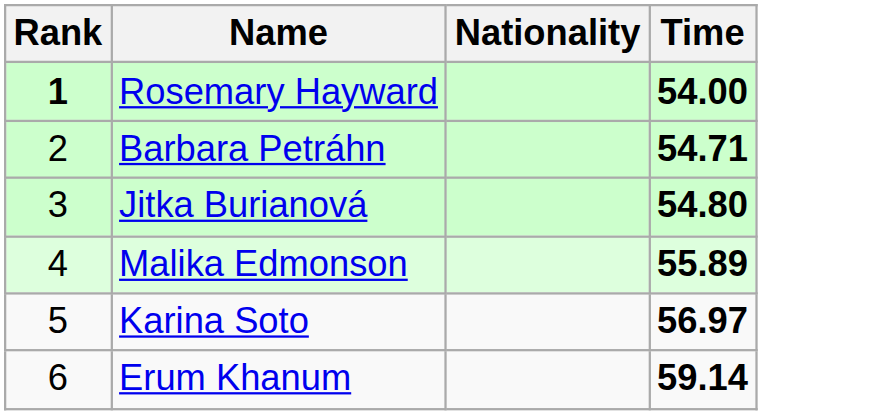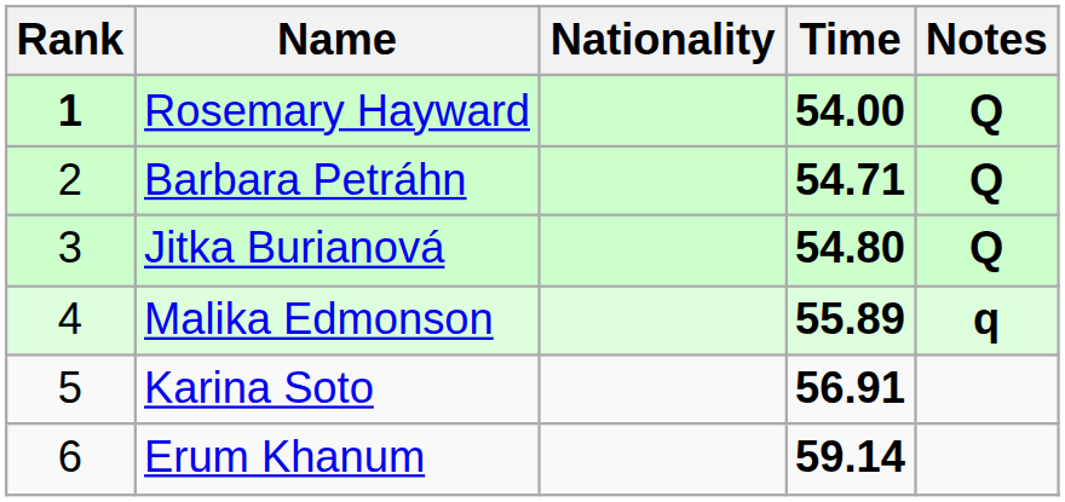 <table class="wikitable sortable" style="text-align:center">
 <tr>
 <th>Rank</th>
 <th>Name</th>
 <th>Nationality</th>
 <th>Time</th>
+<th>Notes</th>
 </tr>
 <tr bgcolor=ccffcc>
 <td><strong>1</strong></td>
 <td align=left><a href='#'>Rosemary Hayward</a></td>
 <td align=left></td>
 <td><strong>54.00</strong></td>
+<td><strong>Q</strong></td>
 </tr>
 <tr bgcolor=ccffcc>
 <td>2</td>
 <td align=left><a href='#'>Barbara Petráhn</a></td>
 <td align=left></td>
 <td><strong>54.71</strong></td>
+<td><strong>Q</strong></td>
 </tr>
 <tr bgcolor=ccffcc>
 <td>3</td>
 <td align=left><a href='#'>Jitka Burianová</a></td>
 <td align=left></td>
 <td><strong>54.80</strong></td>
+<td><strong>Q</strong></td>
 </tr>
 <tr bgcolor=ddffdd>
 <td>4</td>
 <td align=left><a href='#'>Malika Edmonson</a></td>
 <td align=left></td>
 <td><strong>55.89</strong></td>
+<td><strong>q</strong></td>
 </tr>
 <tr>
 <td>5</td>
 <td align=left><a href='#'>Karina Soto</a></td>
 <td align=left></td>
-<td><strong>56.97</strong></td>
+<td><strong>56.91</strong></td>
+<td></td>
 </tr>
 <tr>
 <td>6</td>
 <td align=left><a href='#'>Erum Khanum</a></td>
 <td align=left></td>
 <td><strong>59.14</strong></td>
+<td></td>
 </tr>
 </table>
